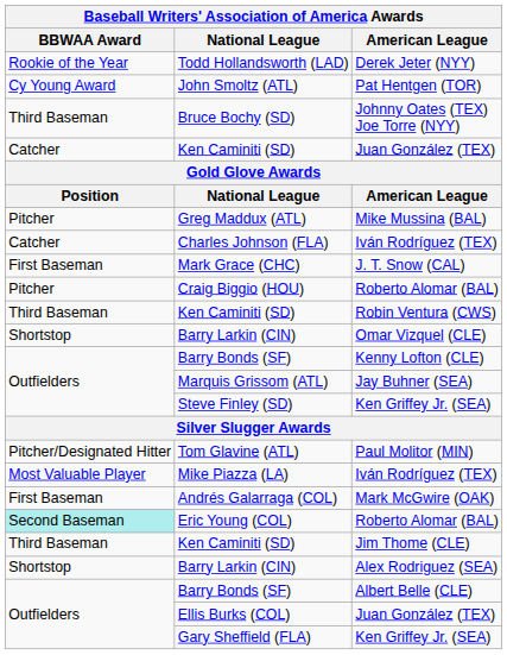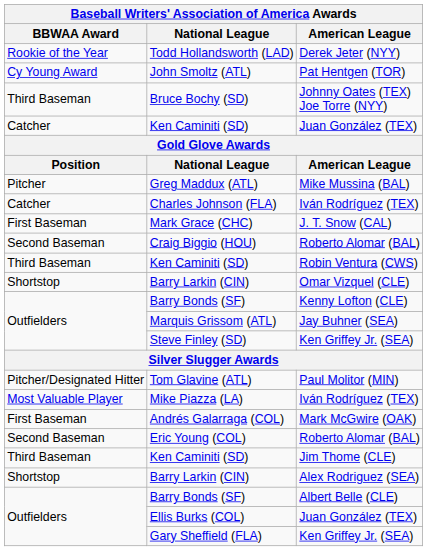 <table class="wikitable">
 <tr>
 <th colspan="3"><a href='#'>Baseball Writers' Association of America</a> Awards</th>
 </tr>
 <tr>
 <th>BBWAA Award</th>
 <th>National League</th>
 <th>American League</th>
 </tr>
 <tr>
 <td><a href='#'>Rookie of the Year</a></td>
 <td><a href='#'>Todd Hollandsworth</a> (<a href='#'>LAD</a>)</td>
 <td><a href='#'>Derek Jeter</a> (<a href='#'>NYY</a>)</td>
 </tr>
 <tr>
 <td><a href='#'>Cy Young Award</a></td>
 <td><a href='#'>John Smoltz</a> (<a href='#'>ATL</a>)</td>
 <td><a href='#'>Pat Hentgen</a> (<a href='#'>TOR</a>)</td>
 </tr>
 <tr>
 <td>Third Baseman</td>
 <td><a href='#'>Bruce Bochy</a> (<a href='#'>SD</a>)</td>
 <td><a href='#'>Johnny Oates</a> (<a href='#'>TEX</a>)<br><a href='#'>Joe Torre</a> (<a href='#'>NYY</a>)</td>
 </tr>
 <tr>
 <td>Catcher</td>
 <td><a href='#'>Ken Caminiti</a> (<a href='#'>SD</a>)</td>
 <td><a href='#'>Juan González</a> (<a href='#'>TEX</a>)</td>
 </tr>
 <tr>
 <th colspan="3"><a href='#'>Gold Glove Awards</a></th>
 </tr>
 <tr>
 <th>Position</th>
 <th>National League</th>
 <th>American League</th>
 </tr>
 <tr>
 <td>Pitcher</td>
 <td><a href='#'>Greg Maddux</a> (<a href='#'>ATL</a>)</td>
 <td><a href='#'>Mike Mussina</a> (<a href='#'>BAL</a>)</td>
 </tr>
 <tr>
 <td>Catcher</td>
 <td><a href='#'>Charles Johnson</a> (<a href='#'>FLA</a>)</td>
 <td><a href='#'>Iván Rodríguez</a> (<a href='#'>TEX</a>)</td>
 </tr>
 <tr>
 <td>First Baseman</td>
 <td><a href='#'>Mark Grace</a> (<a href='#'>CHC</a>)</td>
 <td><a href='#'>J. T. Snow</a> (<a href='#'>CAL</a>)</td>
 </tr>
 <tr>
-<td>Pitcher</td>
+<td>Second Baseman</td>
 <td><a href='#'>Craig Biggio</a> (<a href='#'>HOU</a>)</td>
 <td><a href='#'>Roberto Alomar</a> (<a href='#'>BAL</a>)</td>
 </tr>
 <tr>
 <td>Third Baseman</td>
 <td><a href='#'>Ken Caminiti</a> (<a href='#'>SD</a>)</td>
 <td><a href='#'>Robin Ventura</a> (<a href='#'>CWS</a>)</td>
 </tr>
 <tr>
 <td>Shortstop</td>
 <td><a href='#'>Barry Larkin</a> (<a href='#'>CIN</a>)</td>
 <td><a href='#'>Omar Vizquel</a> (<a href='#'>CLE</a>)</td>
 </tr>
 <tr>
 <td rowspan="3">Outfielders</td>
 <td><a href='#'>Barry Bonds</a> (<a href='#'>SF</a>)</td>
 <td><a href='#'>Kenny Lofton</a> (<a href='#'>CLE</a>)</td>
 </tr>
 <tr>
 <td><a href='#'>Marquis Grissom</a> (<a href='#'>ATL</a>)</td>
 <td><a href='#'>Jay Buhner</a> (<a href='#'>SEA</a>)</td>
 </tr>
 <tr>
 <td><a href='#'>Steve Finley</a> (<a href='#'>SD</a>)</td>
 <td><a href='#'>Ken Griffey Jr.</a> (<a href='#'>SEA</a>)</td>
 </tr>
 <tr>
 <th colspan="3"><a href='#'>Silver Slugger Awards</a></th>
 </tr>
 <tr>
 <td>Pitcher/Designated Hitter</td>
 <td><a href='#'>Tom Glavine</a> (<a href='#'>ATL</a>)</td>
 <td><a href='#'>Paul Molitor</a> (<a href='#'>MIN</a>)</td>
 </tr>
 <tr>
 <td><a href='#'>Most Valuable Player</a></td>
 <td><a href='#'>Mike Piazza</a> (<a href='#'>LA</a>)</td>
 <td><a href='#'>Iván Rodríguez</a> (<a href='#'>TEX</a>)</td>
 </tr>
 <tr>
 <td>First Baseman</td>
 <td><a href='#'>Andrés Galarraga</a> (<a href='#'>COL</a>)</td>
 <td><a href='#'>Mark McGwire</a> (<a href='#'>OAK</a>)</td>
 </tr>
 <tr>
-<td style="background: paleturquoise;">Second Baseman</td>
+<td>Second Baseman</td>
 <td><a href='#'>Eric Young</a> (<a href='#'>COL</a>)</td>
 <td><a href='#'>Roberto Alomar</a> (<a href='#'>BAL</a>)</td>
 </tr>
 <tr>
 <td>Third Baseman</td>
 <td><a href='#'>Ken Caminiti</a> (<a href='#'>SD</a>)</td>
 <td><a href='#'>Jim Thome</a> (<a href='#'>CLE</a>)</td>
 </tr>
 <tr>
 <td>Shortstop</td>
 <td><a href='#'>Barry Larkin</a> (<a href='#'>CIN</a>)</td>
 <td><a href='#'>Alex Rodriguez</a> (<a href='#'>SEA</a>)</td>
 </tr>
 <tr>
 <td rowspan="5">Outfielders</td>
 <td><a href='#'>Barry Bonds</a> (<a href='#'>SF</a>)</td>
 <td><a href='#'>Albert Belle</a> (<a href='#'>CLE</a>)</td>
 </tr>
 <tr>
 <td><a href='#'>Ellis Burks</a> (<a href='#'>COL</a>)</td>
 <td><a href='#'>Juan González</a> (<a href='#'>TEX</a>)</td>
 </tr>
 <tr>
 <td><a href='#'>Gary Sheffield</a> (<a href='#'>FLA</a>)</td>
 <td><a href='#'>Ken Griffey Jr.</a> (<a href='#'>SEA</a>)</td>
 </tr>
 </table>
